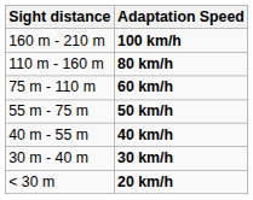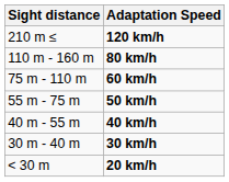 <table class="wikitable">
 <tr>
 <th>Sight distance</th>
 <th>Adaptation Speed</th>
 </tr>
 <tr>
-<td>160 m - 210 m</td>
-<td><strong>100 km/h</strong></td>
+<td>210 m ≤</td>
+<td><strong>120 km/h</strong></td>
 </tr>
 <tr>
 <td>110 m - 160 m</td>
 <td><strong>80 km/h</strong></td>
 </tr>
 <tr>
 <td>75 m - 110 m</td>
 <td><strong>60 km/h</strong></td>
 </tr>
 <tr>
 <td>55 m - 75 m</td>
 <td><strong>50 km/h</strong></td>
 </tr>
 <tr>
 <td>40 m - 55 m</td>
 <td><strong>40 km/h</strong></td>
 </tr>
 <tr>
 <td>30 m - 40 m</td>
 <td><strong>30 km/h</strong></td>
 </tr>
 <tr>
 <td>< 30 m</td>
 <td><strong>20 km/h</strong></td>
 </tr>
 </table>
